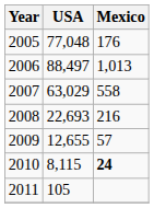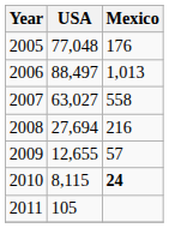 <table class="wikitable">
 <tr>
 <th>Year</th>
 <th>USA</th>
 <th>Mexico</th>
 </tr>
 <tr>
 <td>2005</td>
 <td>77,048</td>
 <td>176</td>
 </tr>
 <tr>
 <td>2006</td>
 <td>88,497</td>
 <td>1,013</td>
 </tr>
 <tr>
 <td>2007</td>
-<td>63,029</td>
+<td>63,027</td>
 <td>558</td>
 </tr>
 <tr>
 <td>2008</td>
-<td>22,693</td>
+<td>27,694</td>
 <td>216</td>
 </tr>
 <tr>
 <td>2009</td>
 <td>12,655</td>
 <td>57</td>
 </tr>
 <tr>
 <td>2010</td>
 <td>8,115</td>
 <td><strong>24</strong></td>
 </tr>
 <tr>
 <td>2011</td>
 <td>105</td>
 <td></td>
 </tr>
 <tr>
 </tr>
 </table>
